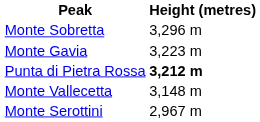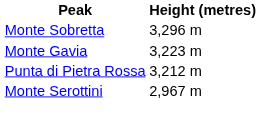 <table class="sortable">
 <tr>
 <th>Peak</th>
 <th>Height (metres)</th>
 </tr>
 <tr>
 <td><a href='#'>Monte Sobretta</a></td>
 <td>3,296 m</td>
 </tr>
 <tr>
 <td><a href='#'>Monte Gavia</a></td>
 <td>3,223 m</td>
 </tr>
 <tr>
 <td><a href='#'>Punta di Pietra Rossa</a></td>
-<td><strong>3,212 m</strong></td>
-</tr>
-<tr>
-<td><a href='#'>Monte Vallecetta</a></td>
-<td>3,148 m</td>
+<td>3,212 m</td>
 </tr>
 <tr>
 <td><a href='#'>Monte Serottini</a></td>
 <td>2,967 m</td>
 </tr>
 </table>
